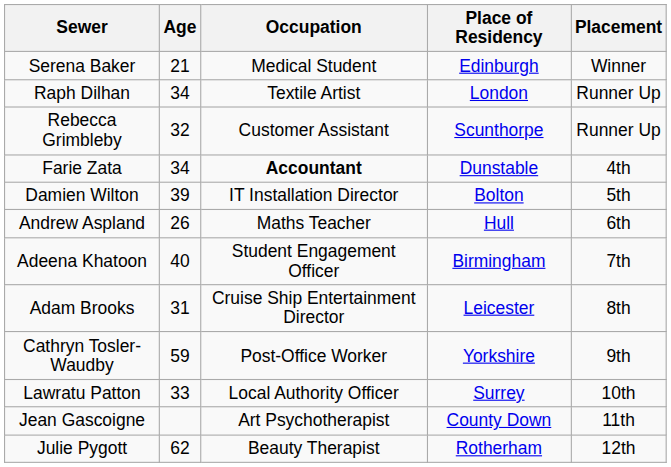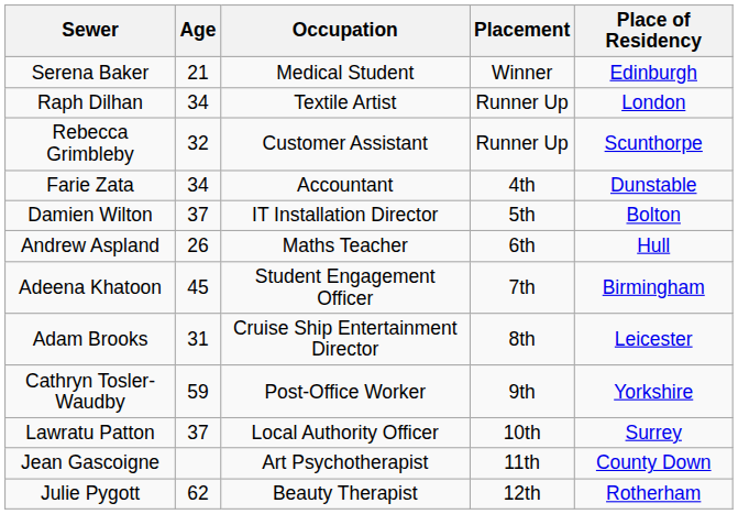 <table class="wikitable sortable" border="2" style="text-align:center">
 <tr>
 <th>Sewer</th>
 <th>Age</th>
 <th>Occupation</th>
+<th>Placement</th>
 <th>Place of Residency</th>
-<th>Placement</th>
 </tr>
 <tr>
 <td>Serena Baker</td>
 <td>21</td>
 <td>Medical Student</td>
+<td>Winner</td>
 <td><a href='#'>Edinburgh</a></td>
-<td>Winner</td>
 </tr>
 <tr>
 <td>Raph Dilhan</td>
 <td>34</td>
 <td>Textile Artist</td>
+<td>Runner Up</td>
 <td><a href='#'>London</a></td>
-<td>Runner Up</td>
 </tr>
 <tr>
 <td>Rebecca Grimbleby</td>
 <td>32</td>
 <td>Customer Assistant</td>
+<td>Runner Up</td>
 <td><a href='#'>Scunthorpe</a></td>
-<td>Runner Up</td>
 </tr>
 <tr>
 <td>Farie Zata</td>
 <td>34</td>
-<td><strong>Accountant</strong></td>
+<td>Accountant</td>
+<td>4th</td>
 <td><a href='#'>Dunstable</a></td>
-<td>4th</td>
 </tr>
 <tr>
 <td>Damien Wilton</td>
-<td>39</td>
+<td>37</td>
 <td>IT Installation Director</td>
+<td>5th</td>
 <td><a href='#'>Bolton</a></td>
-<td>5th</td>
 </tr>
 <tr>
 <td>Andrew Aspland</td>
 <td>26</td>
 <td>Maths Teacher</td>
+<td>6th</td>
 <td><a href='#'>Hull</a></td>
-<td>6th</td>
 </tr>
 <tr>
 <td>Adeena Khatoon</td>
-<td>40</td>
+<td>45</td>
 <td>Student Engagement Officer</td>
+<td>7th</td>
 <td><a href='#'>Birmingham</a></td>
-<td>7th</td>
 </tr>
 <tr>
 <td>Adam Brooks</td>
 <td>31</td>
 <td>Cruise Ship Entertainment Director</td>
+<td>8th</td>
 <td><a href='#'>Leicester</a></td>
-<td>8th</td>
 </tr>
 <tr>
 <td>Cathryn Tosler-Waudby</td>
 <td>59</td>
 <td>Post-Office Worker</td>
+<td>9th</td>
 <td><a href='#'>Yorkshire</a></td>
-<td>9th</td>
 </tr>
 <tr>
 <td>Lawratu Patton</td>
-<td>33</td>
+<td>37</td>
 <td>Local Authority Officer</td>
+<td>10th</td>
 <td><a href='#'>Surrey</a></td>
-<td>10th</td>
 </tr>
 <tr>
 <td>Jean Gascoigne</td>
 <td></td>
 <td>Art Psychotherapist</td>
+<td>11th</td>
 <td><a href='#'>County Down</a></td>
-<td>11th</td>
 </tr>
 <tr>
 <td>Julie Pygott</td>
 <td>62</td>
 <td>Beauty Therapist</td>
+<td>12th</td>
 <td><a href='#'>Rotherham</a></td>
-<td>12th</td>
 </tr>
 </table>
